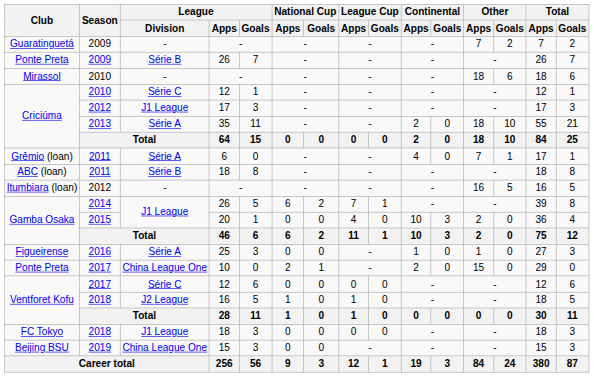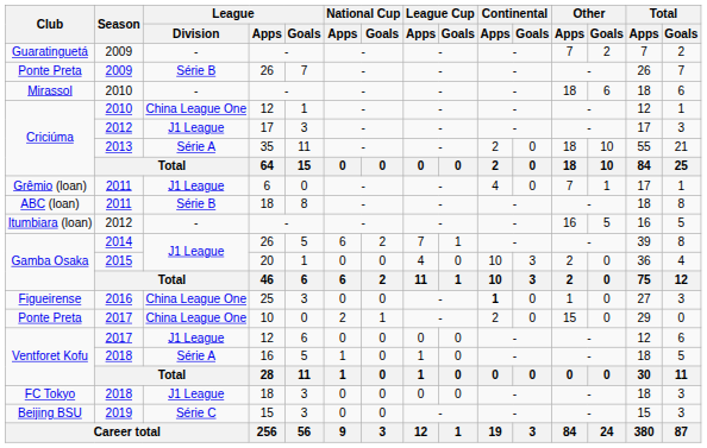 <table class="wikitable" style="text-align: center">
 <tr>
 <th rowspan="2">Club</th>
 <th rowspan="2">Season</th>
 <th colspan="3">League</th>
 <th colspan="2">National Cup</th>
 <th colspan="2">League Cup</th>
 <th colspan="2">Continental</th>
 <th colspan="2">Other</th>
 <th colspan="2">Total</th>
 </tr>
 <tr>
 <th>Division</th>
 <th>Apps</th>
 <th>Goals</th>
 <th>Apps</th>
 <th>Goals</th>
 <th>Apps</th>
 <th>Goals</th>
 <th>Apps</th>
 <th>Goals</th>
 <th>Apps</th>
 <th>Goals</th>
 <th>Apps</th>
 <th>Goals</th>
 </tr>
 <tr>
 <td><a href='#'>Guaratinguetá</a></td>
 <td>2009</td>
 <td>-</td>
 <td colspan="2">-</td>
 <td colspan="2">-</td>
 <td colspan="2">-</td>
 <td colspan="2">-</td>
 <td>7</td>
 <td>2</td>
 <td>7</td>
 <td>2</td>
 </tr>
 <tr>
 <td><a href='#'>Ponte Preta</a></td>
 <td><a href='#'>2009</a></td>
 <td><a href='#'>Série B</a></td>
 <td>26</td>
 <td>7</td>
 <td colspan="2">-</td>
 <td colspan="2">-</td>
 <td colspan="2">-</td>
 <td colspan="2">-</td>
 <td>26</td>
 <td>7</td>
 </tr>
 <tr>
 <td><a href='#'>Mirassol</a></td>
 <td>2010</td>
 <td>-</td>
 <td colspan="2">-</td>
 <td colspan="2">-</td>
 <td colspan="2">-</td>
 <td colspan="2">-</td>
 <td>18</td>
 <td>6</td>
 <td>18</td>
 <td>6</td>
 </tr>
 <tr>
 <td rowspan=4><a href='#'>Criciúma</a></td>
 <td><a href='#'>2010</a></td>
-<td><a href='#'>Série C</a></td>
+<td><a href='#'>China League One</a></td>
 <td>12</td>
 <td>1</td>
 <td colspan="2">-</td>
 <td colspan="2">-</td>
 <td colspan="2">-</td>
 <td colspan="2">-</td>
 <td>12</td>
 <td>1</td>
 </tr>
 <tr>
 <td><a href='#'>2012</a></td>
 <td><a href='#'>J1 League</a></td>
 <td>17</td>
 <td>3</td>
 <td colspan="2">-</td>
 <td colspan="2">-</td>
 <td colspan="2">-</td>
 <td colspan="2">-</td>
 <td>17</td>
 <td>3</td>
 </tr>
 <tr>
 <td><a href='#'>2013</a></td>
 <td><a href='#'>Série A</a></td>
 <td>35</td>
 <td>11</td>
 <td colspan="2">-</td>
 <td colspan="2">-</td>
 <td>2</td>
 <td>0</td>
 <td>18</td>
 <td>10</td>
 <td>55</td>
 <td>21</td>
 </tr>
 <tr>
 <th colspan="2">Total</th>
 <th>64</th>
 <th>15</th>
 <th>0</th>
 <th>0</th>
 <th>0</th>
 <th>0</th>
 <th>2</th>
 <th>0</th>
 <th>18</th>
 <th>10</th>
 <th>84</th>
 <th>25</th>
 </tr>
 <tr>
 <td><a href='#'>Grêmio</a> (loan)</td>
 <td><a href='#'>2011</a></td>
-<td><a href='#'>Série A</a></td>
+<td><a href='#'>J1 League</a></td>
 <td>6</td>
 <td>0</td>
 <td colspan="2">-</td>
 <td colspan="2">-</td>
 <td>4</td>
 <td>0</td>
 <td>7</td>
 <td>1</td>
 <td>17</td>
 <td>1</td>
 </tr>
 <tr>
 <td><a href='#'>ABC</a> (loan)</td>
 <td><a href='#'>2011</a></td>
 <td><a href='#'>Série B</a></td>
 <td>18</td>
 <td>8</td>
 <td colspan="2">-</td>
 <td colspan="2">-</td>
 <td colspan="2">-</td>
 <td colspan="2">-</td>
 <td>18</td>
 <td>8</td>
 </tr>
 <tr>
 <td><a href='#'>Itumbiara</a> (loan)</td>
 <td>2012</td>
 <td>-</td>
 <td colspan="2">-</td>
 <td colspan="2">-</td>
 <td colspan="2">-</td>
 <td colspan="2">-</td>
 <td>16</td>
 <td>5</td>
 <td>16</td>
 <td>5</td>
 </tr>
 <tr>
 <td rowspan=3><a href='#'>Gamba Osaka</a></td>
 <td><a href='#'>2014</a></td>
 <td rowspan="2"><a href='#'>J1 League</a></td>
 <td>26</td>
 <td>5</td>
 <td>6</td>
 <td>2</td>
 <td>7</td>
 <td>1</td>
 <td colspan="2">-</td>
 <td colspan="2">-</td>
 <td>39</td>
 <td>8</td>
 </tr>
 <tr>
 <td><a href='#'>2015</a></td>
 <td>20</td>
 <td>1</td>
 <td>0</td>
 <td>0</td>
 <td>4</td>
 <td>0</td>
 <td>10</td>
 <td>3</td>
 <td>2</td>
 <td>0</td>
 <td>36</td>
 <td>4</td>
 </tr>
 <tr>
 <th colspan="2">Total</th>
 <th>46</th>
 <th>6</th>
 <th>6</th>
 <th>2</th>
 <th>11</th>
 <th>1</th>
 <th>10</th>
 <th>3</th>
 <th>2</th>
 <th>0</th>
 <th>75</th>
 <th>12</th>
 </tr>
 <tr>
 <td><a href='#'>Figueirense</a></td>
 <td><a href='#'>2016</a></td>
-<td><a href='#'>Série A</a></td>
+<td><a href='#'>China League One</a></td>
 <td>25</td>
 <td>3</td>
 <td>0</td>
 <td>0</td>
 <td colspan="2">-</td>
-<td>1</td>
+<td><strong>1</strong></td>
 <td>0</td>
 <td>1</td>
 <td>0</td>
 <td>27</td>
 <td>3</td>
 </tr>
 <tr>
 <td><a href='#'>Ponte Preta</a></td>
 <td><a href='#'>2017</a></td>
 <td><a href='#'>China League One</a></td>
 <td>10</td>
 <td>0</td>
 <td>2</td>
 <td>1</td>
 <td colspan="2">-</td>
 <td>2</td>
 <td>0</td>
 <td>15</td>
 <td>0</td>
 <td>29</td>
 <td>0</td>
 </tr>
 <tr>
 <td rowspan=3><a href='#'>Ventforet Kofu</a></td>
 <td><a href='#'>2017</a></td>
-<td><a href='#'>Série C</a></td>
+<td><a href='#'>J1 League</a></td>
 <td>12</td>
 <td>6</td>
 <td>0</td>
 <td>0</td>
 <td>0</td>
 <td>0</td>
 <td colspan="2">-</td>
 <td colspan="2">-</td>
 <td>12</td>
 <td>6</td>
 </tr>
 <tr>
 <td><a href='#'>2018</a></td>
-<td><a href='#'>J2 League</a></td>
+<td><a href='#'>Série A</a></td>
 <td>16</td>
 <td>5</td>
 <td>1</td>
 <td>0</td>
 <td>1</td>
 <td>0</td>
 <td colspan="2">-</td>
 <td colspan="2">-</td>
 <td>18</td>
 <td>5</td>
 </tr>
 <tr>
 <th colspan="2">Total</th>
 <th>28</th>
 <th>11</th>
 <th>1</th>
 <th>0</th>
 <th>1</th>
 <th>0</th>
 <th>0</th>
 <th>0</th>
 <th>0</th>
 <th>0</th>
 <th>30</th>
 <th>11</th>
 </tr>
 <tr>
 <td><a href='#'>FC Tokyo</a></td>
 <td><a href='#'>2018</a></td>
 <td><a href='#'>J1 League</a></td>
 <td>18</td>
 <td>3</td>
 <td>0</td>
 <td>0</td>
 <td>0</td>
 <td>0</td>
 <td colspan="2">-</td>
 <td colspan="2">-</td>
 <td>18</td>
 <td>3</td>
 </tr>
 <tr>
 <td><a href='#'>Beijing BSU</a></td>
 <td><a href='#'>2019</a></td>
-<td><a href='#'>China League One</a></td>
+<td><a href='#'>Série C</a></td>
 <td>15</td>
 <td>3</td>
 <td>0</td>
 <td>0</td>
 <td colspan="2">-</td>
 <td colspan="2">-</td>
 <td colspan="2">-</td>
 <td>15</td>
 <td>3</td>
 </tr>
 <tr>
 <th colspan=3>Career total</th>
 <th>256</th>
 <th>56</th>
 <th>9</th>
 <th>3</th>
 <th>12</th>
 <th>1</th>
 <th>19</th>
 <th>3</th>
 <th>84</th>
 <th>24</th>
 <th>380</th>
 <th>87</th>
 </tr>
 </table>
